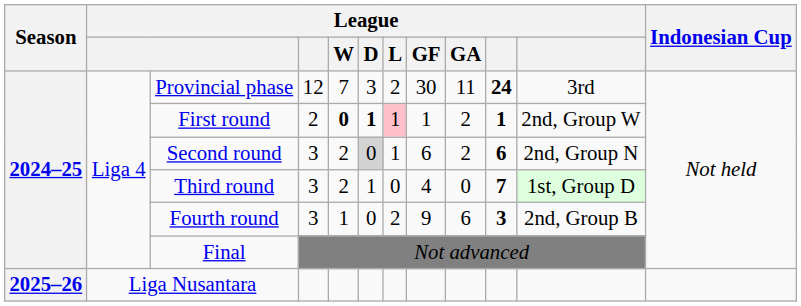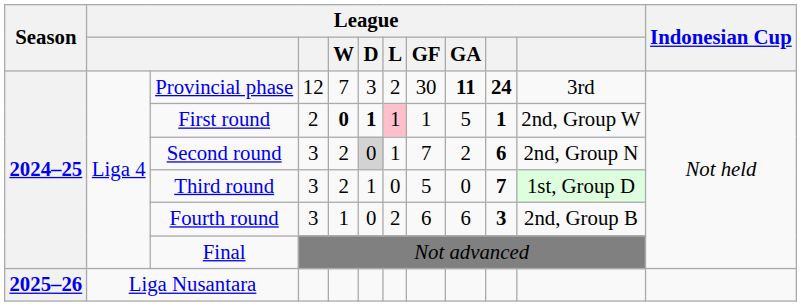 <table class="wikitable" style="text-align: center">
 <tr>
 <th rowspan=2>Season</th>
 <th colspan=10>League</th>
 <th rowspan=2><a href='#'>Indonesian Cup</a></th>
 </tr>
 <tr>
 <th colspan=2></th>
 <th></th>
 <th>W</th>
 <th>D</th>
 <th>L</th>
 <th>GF</th>
 <th>GA</th>
 <th></th>
 <th></th>
 </tr>
 <tr>
 <th rowspan=6><a href='#'>2024–25</a></th>
 <td rowspan=6><a href='#'>Liga 4</a></td>
 <td><a href='#'>Provincial phase</a></td>
 <td>12</td>
 <td>7</td>
 <td>3</td>
 <td>2</td>
 <td>30</td>
-<td>11</td>
+<td><strong>11</strong></td>
 <td><strong>24</strong></td>
 <td>3rd</td>
 <td rowspan=6><em>Not held</em></td>
 </tr>
 <tr>
 <td><a href='#'>First round</a></td>
 <td>2</td>
 <td><strong>0</strong></td>
 <td><strong>1</strong></td>
 <td style="background: pink;">1</td>
 <td>1</td>
-<td>2</td>
+<td>5</td>
 <td><strong>1</strong></td>
 <td>2nd, Group W</td>
 </tr>
 <tr>
 <td><a href='#'>Second round</a></td>
 <td>3</td>
 <td>2</td>
 <td style="background: lightgrey;">0</td>
 <td>1</td>
-<td>6</td>
+<td>7</td>
 <td>2</td>
 <td><strong>6</strong></td>
 <td>2nd, Group N</td>
 </tr>
 <tr>
 <td><a href='#'>Third round</a></td>
 <td>3</td>
 <td>2</td>
 <td>1</td>
 <td>0</td>
-<td>4</td>
+<td>5</td>
 <td>0</td>
 <td><strong>7</strong></td>
 <td bgcolor=#DDFFDD>1st, Group D</td>
 </tr>
 <tr>
 <td><a href='#'>Fourth round</a></td>
 <td>3</td>
 <td>1</td>
 <td>0</td>
 <td>2</td>
-<td>9</td>
+<td>6</td>
 <td>6</td>
 <td><strong>3</strong></td>
 <td>2nd, Group B</td>
 </tr>
 <tr>
 <td><a href='#'>Final</a></td>
 <td colspan=8 bgcolor="#808080"><em>Not advanced</em></td>
 </tr>
 <tr>
 <th><a href='#'>2025–26</a></th>
 <td colspan=2><a href='#'>Liga Nusantara</a></td>
 <td></td>
 <td></td>
 <td></td>
 <td></td>
 <td></td>
 <td></td>
 <td></td>
 <td></td>
 <td></td>
 </tr>
 </table>
